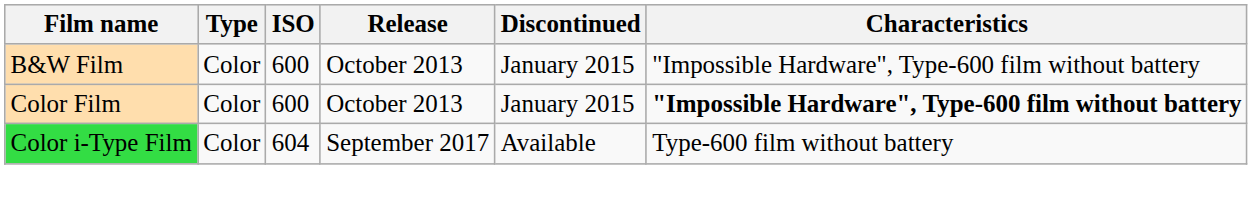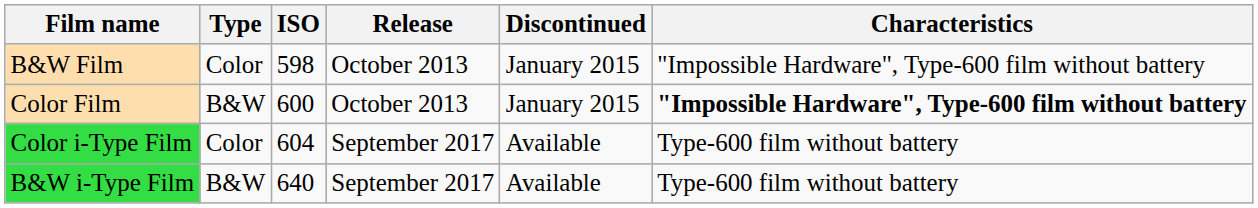 <table class="wikitable sortable mw-collapsible">
 <tr>
 <th>Film name</th>
 <th>Type</th>
 <th>ISO</th>
 <th>Release</th>
 <th>Discontinued</th>
 <th>Characteristics</th>
 </tr>
 <tr>
 <td style="background:#ffdead;">B&W Film</td>
 <td>Color</td>
-<td>600</td>
+<td>598</td>
 <td>October 2013</td>
 <td>January 2015</td>
 <td>"Impossible Hardware", Type-600 film without battery</td>
 </tr>
 <tr>
 <td style="background:#ffdead;">Color Film</td>
-<td>Color</td>
+<td>B&W</td>
 <td>600</td>
 <td>October 2013</td>
 <td>January 2015</td>
 <td><strong>"Impossible Hardware", Type-600 film without battery</strong></td>
 </tr>
 <tr>
 <td style="background:#3d4;">Color i-Type Film</td>
 <td>Color</td>
 <td>604</td>
 <td>September 2017</td>
 <td>Available</td>
 <td>Type-600 film without battery</td>
 </tr>
+<tr>
+<td style="background:#3d4;">B&W i-Type Film</td>
+<td>B&W</td>
+<td>640</td>
+<td>September 2017</td>
+<td>Available</td>
+<td>Type-600 film without battery</td>
+</tr>
 </table>
